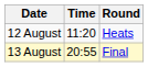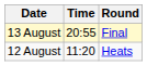 <table class="wikitable">
 <tr>
 <th>Date</th>
 <th>Time</th>
 <th>Round</th>
 </tr>
+<tr style=background:lemonchiffon>
+<td>13 August</td>
+<td>20:55</td>
+<td><a href='#'>Final</a></td>
+</tr>
 <tr>
 <td>12 August</td>
 <td>11:20</td>
 <td><a href='#'>Heats</a></td>
 </tr>
-<tr style=background:lemonchiffon>
-<td>13 August</td>
-<td>20:55</td>
-<td><a href='#'>Final</a></td>
-</tr>
 </table>
